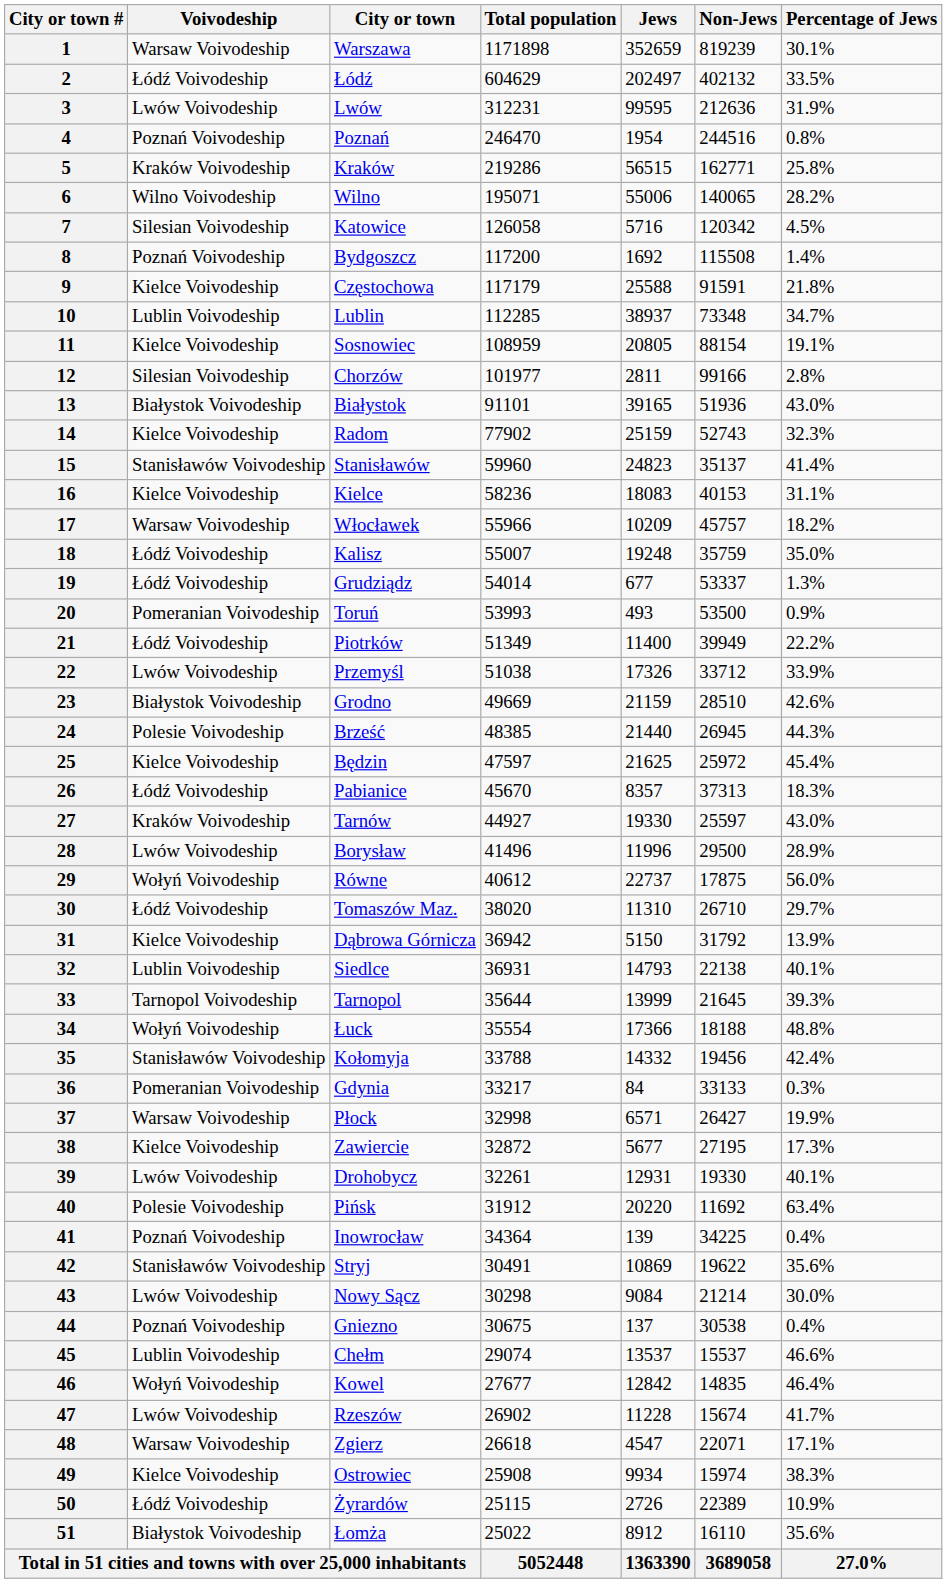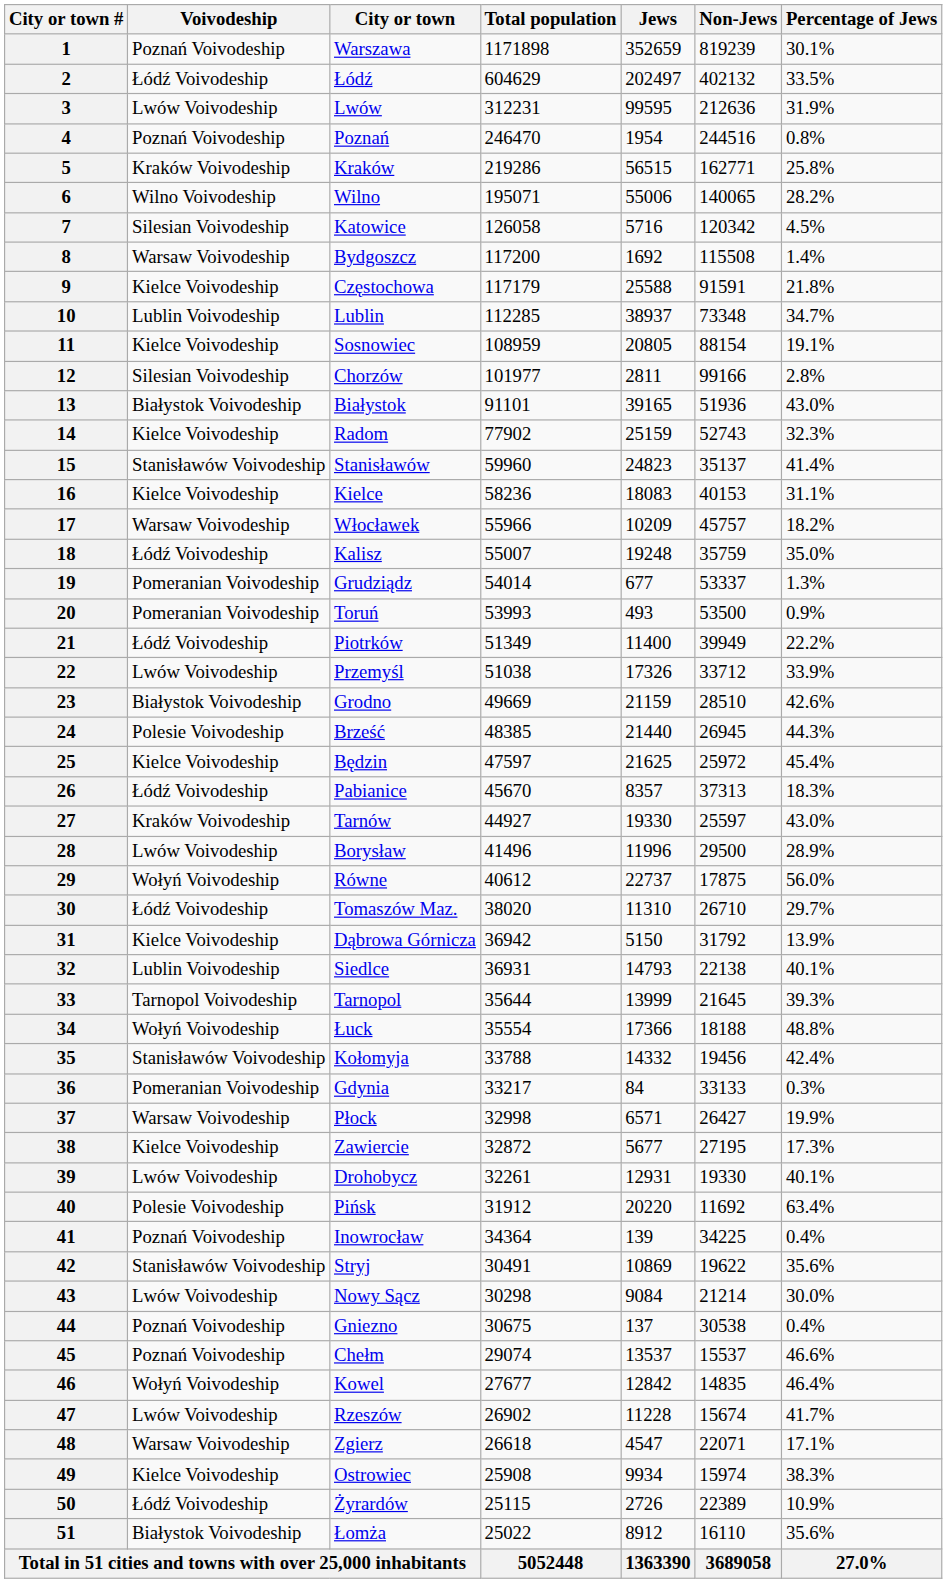 <table class="wikitable sortable">
 <tr>
 <th>City or town #</th>
 <th>Voivodeship</th>
 <th>City or town</th>
 <th>Total population</th>
 <th>Jews</th>
 <th>Non-Jews</th>
 <th>Percentage of Jews</th>
 </tr>
 <tr>
 <th>1</th>
-<td>Warsaw Voivodeship</td>
+<td>Poznań Voivodeship</td>
 <td><a href='#'>Warszawa</a></td>
 <td>1171898</td>
 <td>352659</td>
 <td>819239</td>
 <td>30.1%</td>
 </tr>
 <tr>
 <th>2</th>
 <td>Łódź Voivodeship</td>
 <td><a href='#'>Łódź</a></td>
 <td>604629</td>
 <td>202497</td>
 <td>402132</td>
 <td>33.5%</td>
 </tr>
 <tr>
 <th>3</th>
 <td>Lwów Voivodeship</td>
 <td><a href='#'>Lwów</a></td>
 <td>312231</td>
 <td>99595</td>
 <td>212636</td>
 <td>31.9%</td>
 </tr>
 <tr>
 <th>4</th>
 <td>Poznań Voivodeship</td>
 <td><a href='#'>Poznań</a></td>
 <td>246470</td>
 <td>1954</td>
 <td>244516</td>
 <td>0.8%</td>
 </tr>
 <tr>
 <th>5</th>
 <td>Kraków Voivodeship</td>
 <td><a href='#'>Kraków</a></td>
 <td>219286</td>
 <td>56515</td>
 <td>162771</td>
 <td>25.8%</td>
 </tr>
 <tr>
 <th>6</th>
 <td>Wilno Voivodeship</td>
 <td><a href='#'>Wilno</a></td>
 <td>195071</td>
 <td>55006</td>
 <td>140065</td>
 <td>28.2%</td>
 </tr>
 <tr>
 <th>7</th>
 <td>Silesian Voivodeship</td>
 <td><a href='#'>Katowice</a></td>
 <td>126058</td>
 <td>5716</td>
 <td>120342</td>
 <td>4.5%</td>
 </tr>
 <tr>
 <th>8</th>
-<td>Poznań Voivodeship</td>
+<td>Warsaw Voivodeship</td>
 <td><a href='#'>Bydgoszcz</a></td>
 <td>117200</td>
 <td>1692</td>
 <td>115508</td>
 <td>1.4%</td>
 </tr>
 <tr>
 <th>9</th>
 <td>Kielce Voivodeship</td>
 <td><a href='#'>Częstochowa</a></td>
 <td>117179</td>
 <td>25588</td>
 <td>91591</td>
 <td>21.8%</td>
 </tr>
 <tr>
 <th>10</th>
 <td>Lublin Voivodeship</td>
 <td><a href='#'>Lublin</a></td>
 <td>112285</td>
 <td>38937</td>
 <td>73348</td>
 <td>34.7%</td>
 </tr>
 <tr>
 <th>11</th>
 <td>Kielce Voivodeship</td>
 <td><a href='#'>Sosnowiec</a></td>
 <td>108959</td>
 <td>20805</td>
 <td>88154</td>
 <td>19.1%</td>
 </tr>
 <tr>
 <th>12</th>
 <td>Silesian Voivodeship</td>
 <td><a href='#'>Chorzów</a></td>
 <td>101977</td>
 <td>2811</td>
 <td>99166</td>
 <td>2.8%</td>
 </tr>
 <tr>
 <th>13</th>
 <td>Białystok Voivodeship</td>
 <td><a href='#'>Białystok</a></td>
 <td>91101</td>
 <td>39165</td>
 <td>51936</td>
 <td>43.0%</td>
 </tr>
 <tr>
 <th>14</th>
 <td>Kielce Voivodeship</td>
 <td><a href='#'>Radom</a></td>
 <td>77902</td>
 <td>25159</td>
 <td>52743</td>
 <td>32.3%</td>
 </tr>
 <tr>
 <th>15</th>
 <td>Stanisławów Voivodeship</td>
 <td><a href='#'>Stanisławów</a></td>
 <td>59960</td>
 <td>24823</td>
 <td>35137</td>
 <td>41.4%</td>
 </tr>
 <tr>
 <th>16</th>
 <td>Kielce Voivodeship</td>
 <td><a href='#'>Kielce</a></td>
 <td>58236</td>
 <td>18083</td>
 <td>40153</td>
 <td>31.1%</td>
 </tr>
 <tr>
 <th>17</th>
 <td>Warsaw Voivodeship</td>
 <td><a href='#'>Włocławek</a></td>
 <td>55966</td>
 <td>10209</td>
 <td>45757</td>
 <td>18.2%</td>
 </tr>
 <tr>
 <th>18</th>
 <td>Łódź Voivodeship</td>
 <td><a href='#'>Kalisz</a></td>
 <td>55007</td>
 <td>19248</td>
 <td>35759</td>
 <td>35.0%</td>
 </tr>
 <tr>
 <th>19</th>
-<td>Łódź Voivodeship</td>
+<td>Pomeranian Voivodeship</td>
 <td><a href='#'>Grudziądz</a></td>
 <td>54014</td>
 <td>677</td>
 <td>53337</td>
 <td>1.3%</td>
 </tr>
 <tr>
 <th>20</th>
 <td>Pomeranian Voivodeship</td>
 <td><a href='#'>Toruń</a></td>
 <td>53993</td>
 <td>493</td>
 <td>53500</td>
 <td>0.9%</td>
 </tr>
 <tr>
 <th>21</th>
 <td>Łódź Voivodeship</td>
 <td><a href='#'>Piotrków</a></td>
 <td>51349</td>
 <td>11400</td>
 <td>39949</td>
 <td>22.2%</td>
 </tr>
 <tr>
 <th>22</th>
 <td>Lwów Voivodeship</td>
 <td><a href='#'>Przemyśl</a></td>
 <td>51038</td>
 <td>17326</td>
 <td>33712</td>
 <td>33.9%</td>
 </tr>
 <tr>
 <th>23</th>
 <td>Białystok Voivodeship</td>
 <td><a href='#'>Grodno</a></td>
 <td>49669</td>
 <td>21159</td>
 <td>28510</td>
 <td>42.6%</td>
 </tr>
 <tr>
 <th>24</th>
 <td>Polesie Voivodeship</td>
 <td><a href='#'>Brześć</a></td>
 <td>48385</td>
 <td>21440</td>
 <td>26945</td>
 <td>44.3%</td>
 </tr>
 <tr>
 <th>25</th>
 <td>Kielce Voivodeship</td>
 <td><a href='#'>Będzin</a></td>
 <td>47597</td>
 <td>21625</td>
 <td>25972</td>
 <td>45.4%</td>
 </tr>
 <tr>
 <th>26</th>
 <td>Łódź Voivodeship</td>
 <td><a href='#'>Pabianice</a></td>
 <td>45670</td>
 <td>8357</td>
 <td>37313</td>
 <td>18.3%</td>
 </tr>
 <tr>
 <th>27</th>
 <td>Kraków Voivodeship</td>
 <td><a href='#'>Tarnów</a></td>
 <td>44927</td>
 <td>19330</td>
 <td>25597</td>
 <td>43.0%</td>
 </tr>
 <tr>
 <th>28</th>
 <td>Lwów Voivodeship</td>
 <td><a href='#'>Borysław</a></td>
 <td>41496</td>
 <td>11996</td>
 <td>29500</td>
 <td>28.9%</td>
 </tr>
 <tr>
 <th>29</th>
 <td>Wołyń Voivodeship</td>
 <td><a href='#'>Równe</a></td>
 <td>40612</td>
 <td>22737</td>
 <td>17875</td>
 <td>56.0%</td>
 </tr>
 <tr>
 <th>30</th>
 <td>Łódź Voivodeship</td>
 <td><a href='#'>Tomaszów Maz.</a></td>
 <td>38020</td>
 <td>11310</td>
 <td>26710</td>
 <td>29.7%</td>
 </tr>
 <tr>
 <th>31</th>
 <td>Kielce Voivodeship</td>
 <td><a href='#'>Dąbrowa Górnicza</a></td>
 <td>36942</td>
 <td>5150</td>
 <td>31792</td>
 <td>13.9%</td>
 </tr>
 <tr>
 <th>32</th>
 <td>Lublin Voivodeship</td>
 <td><a href='#'>Siedlce</a></td>
 <td>36931</td>
 <td>14793</td>
 <td>22138</td>
 <td>40.1%</td>
 </tr>
 <tr>
 <th>33</th>
 <td>Tarnopol Voivodeship</td>
 <td><a href='#'>Tarnopol</a></td>
 <td>35644</td>
 <td>13999</td>
 <td>21645</td>
 <td>39.3%</td>
 </tr>
 <tr>
 <th>34</th>
 <td>Wołyń Voivodeship</td>
 <td><a href='#'>Łuck</a></td>
 <td>35554</td>
 <td>17366</td>
 <td>18188</td>
 <td>48.8%</td>
 </tr>
 <tr>
 <th>35</th>
 <td>Stanisławów Voivodeship</td>
 <td><a href='#'>Kołomyja</a></td>
 <td>33788</td>
 <td>14332</td>
 <td>19456</td>
 <td>42.4%</td>
 </tr>
 <tr>
 <th>36</th>
 <td>Pomeranian Voivodeship</td>
 <td><a href='#'>Gdynia</a></td>
 <td>33217</td>
 <td>84</td>
 <td>33133</td>
 <td>0.3%</td>
 </tr>
 <tr>
 <th>37</th>
 <td>Warsaw Voivodeship</td>
 <td><a href='#'>Płock</a></td>
 <td>32998</td>
 <td>6571</td>
 <td>26427</td>
 <td>19.9%</td>
 </tr>
 <tr>
 <th>38</th>
 <td>Kielce Voivodeship</td>
 <td><a href='#'>Zawiercie</a></td>
 <td>32872</td>
 <td>5677</td>
 <td>27195</td>
 <td>17.3%</td>
 </tr>
 <tr>
 <th>39</th>
 <td>Lwów Voivodeship</td>
 <td><a href='#'>Drohobycz</a></td>
 <td>32261</td>
 <td>12931</td>
 <td>19330</td>
 <td>40.1%</td>
 </tr>
 <tr>
 <th>40</th>
 <td>Polesie Voivodeship</td>
 <td><a href='#'>Pińsk</a></td>
 <td>31912</td>
 <td>20220</td>
 <td>11692</td>
 <td>63.4%</td>
 </tr>
 <tr>
 <th>41</th>
 <td>Poznań Voivodeship</td>
 <td><a href='#'>Inowrocław</a></td>
 <td>34364</td>
 <td>139</td>
 <td>34225</td>
 <td>0.4%</td>
 </tr>
 <tr>
 <th>42</th>
 <td>Stanisławów Voivodeship</td>
 <td><a href='#'>Stryj</a></td>
 <td>30491</td>
 <td>10869</td>
 <td>19622</td>
 <td>35.6%</td>
 </tr>
 <tr>
 <th>43</th>
 <td>Lwów Voivodeship</td>
 <td><a href='#'>Nowy Sącz</a></td>
 <td>30298</td>
 <td>9084</td>
 <td>21214</td>
 <td>30.0%</td>
 </tr>
 <tr>
 <th>44</th>
 <td>Poznań Voivodeship</td>
 <td><a href='#'>Gniezno</a></td>
 <td>30675</td>
 <td>137</td>
 <td>30538</td>
 <td>0.4%</td>
 </tr>
 <tr>
 <th>45</th>
-<td>Lublin Voivodeship</td>
+<td>Poznań Voivodeship</td>
 <td><a href='#'>Chełm</a></td>
 <td>29074</td>
 <td>13537</td>
 <td>15537</td>
 <td>46.6%</td>
 </tr>
 <tr>
 <th>46</th>
 <td>Wołyń Voivodeship</td>
 <td><a href='#'>Kowel</a></td>
 <td>27677</td>
 <td>12842</td>
 <td>14835</td>
 <td>46.4%</td>
 </tr>
 <tr>
 <th>47</th>
 <td>Lwów Voivodeship</td>
 <td><a href='#'>Rzeszów</a></td>
 <td>26902</td>
 <td>11228</td>
 <td>15674</td>
 <td>41.7%</td>
 </tr>
 <tr>
 <th>48</th>
 <td>Warsaw Voivodeship</td>
 <td><a href='#'>Zgierz</a></td>
 <td>26618</td>
 <td>4547</td>
 <td>22071</td>
 <td>17.1%</td>
 </tr>
 <tr>
 <th>49</th>
 <td>Kielce Voivodeship</td>
 <td><a href='#'>Ostrowiec</a></td>
 <td>25908</td>
 <td>9934</td>
 <td>15974</td>
 <td>38.3%</td>
 </tr>
 <tr>
 <th>50</th>
 <td>Łódź Voivodeship</td>
 <td><a href='#'>Żyrardów</a></td>
 <td>25115</td>
 <td>2726</td>
 <td>22389</td>
 <td>10.9%</td>
 </tr>
 <tr>
 <th>51</th>
 <td>Białystok Voivodeship</td>
 <td><a href='#'>Łomża</a></td>
 <td>25022</td>
 <td>8912</td>
 <td>16110</td>
 <td>35.6%</td>
 </tr>
 <tr>
 <th colspan="3">Total in 51 cities and towns with over 25,000 inhabitants</th>
 <th>5052448</th>
 <th>1363390</th>
 <th>3689058</th>
 <th>27.0%</th>
 </tr>
 </table>
